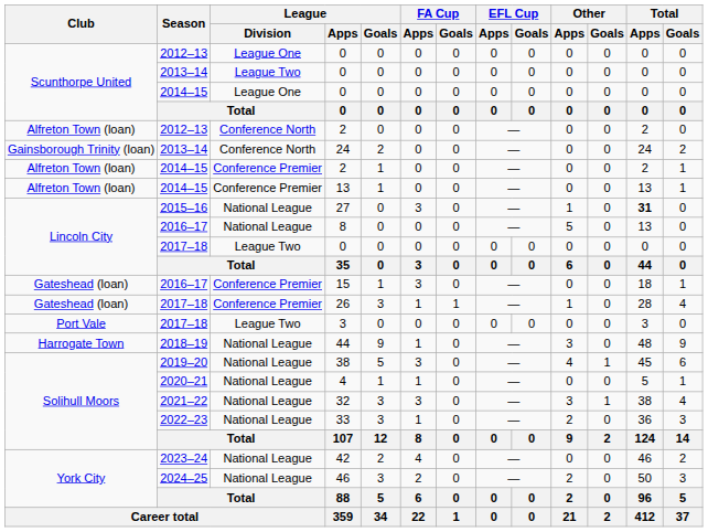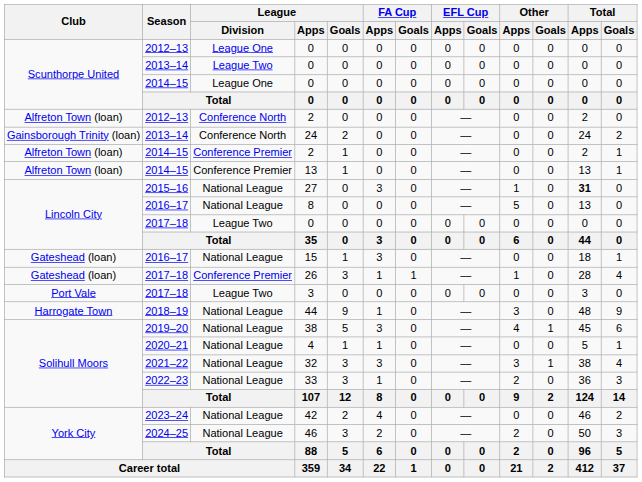 <table class="wikitable" style="text-align:center">
 <tr>
 <th rowspan="2">Club</th>
 <th rowspan="2">Season</th>
 <th colspan="3">League</th>
 <th colspan="2"><a href='#'>FA Cup</a></th>
 <th colspan="2"><a href='#'>EFL Cup</a></th>
 <th colspan="2">Other</th>
 <th colspan="2">Total</th>
 </tr>
 <tr>
 <th>Division</th>
 <th>Apps</th>
 <th>Goals</th>
 <th>Apps</th>
 <th>Goals</th>
 <th>Apps</th>
 <th>Goals</th>
 <th>Apps</th>
 <th>Goals</th>
 <th>Apps</th>
 <th>Goals</th>
 </tr>
 <tr>
 <td rowspan="4"><a href='#'>Scunthorpe United</a></td>
 <td><a href='#'>2012–13</a></td>
 <td><a href='#'>League One</a></td>
 <td>0</td>
 <td>0</td>
 <td>0</td>
 <td>0</td>
 <td>0</td>
 <td>0</td>
 <td>0</td>
 <td>0</td>
 <td>0</td>
 <td>0</td>
 </tr>
 <tr>
 <td><a href='#'>2013–14</a></td>
 <td><a href='#'>League Two</a></td>
 <td>0</td>
 <td>0</td>
 <td>0</td>
 <td>0</td>
 <td>0</td>
 <td>0</td>
 <td>0</td>
 <td>0</td>
 <td>0</td>
 <td>0</td>
 </tr>
 <tr>
 <td><a href='#'>2014–15</a></td>
 <td>League One</td>
 <td>0</td>
 <td>0</td>
 <td>0</td>
 <td>0</td>
 <td>0</td>
 <td>0</td>
 <td>0</td>
 <td>0</td>
 <td>0</td>
 <td>0</td>
 </tr>
 <tr>
 <th colspan="2">Total</th>
 <th>0</th>
 <th>0</th>
 <th>0</th>
 <th>0</th>
 <th>0</th>
 <th>0</th>
 <th>0</th>
 <th>0</th>
 <th>0</th>
 <th>0</th>
 </tr>
 <tr>
 <td><a href='#'>Alfreton Town</a> (loan)</td>
 <td><a href='#'>2012–13</a></td>
 <td><a href='#'>Conference North</a></td>
 <td>2</td>
 <td>0</td>
 <td>0</td>
 <td>0</td>
 <td colspan=2>—</td>
 <td>0</td>
 <td>0</td>
 <td>2</td>
 <td>0</td>
 </tr>
 <tr>
 <td><a href='#'>Gainsborough Trinity</a> (loan)</td>
 <td><a href='#'>2013–14</a></td>
 <td>Conference North</td>
 <td>24</td>
 <td>2</td>
 <td>0</td>
 <td>0</td>
 <td colspan=2>—</td>
 <td>0</td>
 <td>0</td>
 <td>24</td>
 <td>2</td>
 </tr>
 <tr>
 <td><a href='#'>Alfreton Town</a> (loan)</td>
 <td><a href='#'>2014–15</a></td>
 <td><a href='#'>Conference Premier</a></td>
 <td>2</td>
 <td>1</td>
 <td>0</td>
 <td>0</td>
 <td colspan=2>—</td>
 <td>0</td>
 <td>0</td>
 <td>2</td>
 <td>1</td>
 </tr>
 <tr>
 <td><a href='#'>Alfreton Town</a> (loan)</td>
 <td><a href='#'>2014–15</a></td>
 <td>Conference Premier</td>
 <td>13</td>
 <td>1</td>
 <td>0</td>
 <td>0</td>
 <td colspan=2>—</td>
 <td>0</td>
 <td>0</td>
 <td>13</td>
 <td>1</td>
 </tr>
 <tr>
 <td rowspan="4"><a href='#'>Lincoln City</a></td>
 <td><a href='#'>2015–16</a></td>
 <td>National League</td>
 <td>27</td>
 <td>0</td>
 <td>3</td>
 <td>0</td>
 <td colspan=2>—</td>
 <td>1</td>
 <td>0</td>
 <td><strong>31</strong></td>
 <td>0</td>
 </tr>
 <tr>
 <td><a href='#'>2016–17</a></td>
 <td>National League</td>
 <td>8</td>
 <td>0</td>
 <td>0</td>
 <td>0</td>
 <td colspan=2>—</td>
 <td>5</td>
 <td>0</td>
 <td>13</td>
 <td>0</td>
 </tr>
 <tr>
 <td><a href='#'>2017–18</a></td>
 <td>League Two</td>
 <td>0</td>
 <td>0</td>
 <td>0</td>
 <td>0</td>
 <td>0</td>
 <td>0</td>
 <td>0</td>
 <td>0</td>
 <td>0</td>
 <td>0</td>
 </tr>
 <tr>
 <th colspan="2">Total</th>
 <th>35</th>
 <th>0</th>
 <th>3</th>
 <th>0</th>
 <th>0</th>
 <th>0</th>
 <th>6</th>
 <th>0</th>
 <th>44</th>
 <th>0</th>
 </tr>
 <tr>
 <td><a href='#'>Gateshead</a> (loan)</td>
 <td><a href='#'>2016–17</a></td>
-<td><a href='#'>Conference Premier</a></td>
+<td>National League</td>
 <td>15</td>
 <td>1</td>
 <td>3</td>
 <td>0</td>
 <td colspan=2>—</td>
 <td>0</td>
 <td>0</td>
 <td>18</td>
 <td>1</td>
 </tr>
 <tr>
 <td><a href='#'>Gateshead</a> (loan)</td>
 <td><a href='#'>2017–18</a></td>
 <td><a href='#'>Conference Premier</a></td>
 <td>26</td>
 <td>3</td>
 <td>1</td>
 <td>1</td>
 <td colspan=2>—</td>
 <td>1</td>
 <td>0</td>
 <td>28</td>
 <td>4</td>
 </tr>
 <tr>
 <td><a href='#'>Port Vale</a></td>
 <td><a href='#'>2017–18</a></td>
 <td>League Two</td>
 <td>3</td>
 <td>0</td>
 <td>0</td>
 <td>0</td>
 <td>0</td>
 <td>0</td>
 <td>0</td>
 <td>0</td>
 <td>3</td>
 <td>0</td>
 </tr>
 <tr>
 <td><a href='#'>Harrogate Town</a></td>
 <td><a href='#'>2018–19</a></td>
 <td>National League</td>
 <td>44</td>
 <td>9</td>
 <td>1</td>
 <td>0</td>
 <td colspan=2>—</td>
 <td>3</td>
 <td>0</td>
 <td>48</td>
 <td>9</td>
 </tr>
 <tr>
 <td rowspan="5"><a href='#'>Solihull Moors</a></td>
 <td><a href='#'>2019–20</a></td>
 <td>National League</td>
 <td>38</td>
 <td>5</td>
 <td>3</td>
 <td>0</td>
 <td colspan=2>—</td>
 <td>4</td>
 <td>1</td>
 <td>45</td>
 <td>6</td>
 </tr>
 <tr>
 <td><a href='#'>2020–21</a></td>
 <td>National League</td>
 <td>4</td>
 <td>1</td>
 <td>1</td>
 <td>0</td>
 <td colspan=2>—</td>
 <td>0</td>
 <td>0</td>
 <td>5</td>
 <td>1</td>
 </tr>
 <tr>
 <td><a href='#'>2021–22</a></td>
 <td>National League</td>
 <td>32</td>
 <td>3</td>
 <td>3</td>
 <td>0</td>
 <td colspan=2>—</td>
 <td>3</td>
 <td>1</td>
 <td>38</td>
 <td>4</td>
 </tr>
 <tr>
 <td><a href='#'>2022–23</a></td>
 <td>National League</td>
 <td>33</td>
 <td>3</td>
 <td>1</td>
 <td>0</td>
 <td colspan=2>—</td>
 <td>2</td>
 <td>0</td>
 <td>36</td>
 <td>3</td>
 </tr>
 <tr>
 <th colspan="2">Total</th>
 <th>107</th>
 <th>12</th>
 <th>8</th>
 <th>0</th>
 <th>0</th>
 <th>0</th>
 <th>9</th>
 <th>2</th>
 <th>124</th>
 <th>14</th>
 </tr>
 <tr>
 <td rowspan=3><a href='#'>York City</a></td>
 <td><a href='#'>2023–24</a></td>
 <td>National League</td>
 <td>42</td>
 <td>2</td>
 <td>4</td>
 <td>0</td>
 <td colspan=2>—</td>
 <td>0</td>
 <td>0</td>
 <td>46</td>
 <td>2</td>
 </tr>
 <tr>
 <td><a href='#'>2024–25</a></td>
 <td>National League</td>
 <td>46</td>
 <td>3</td>
 <td>2</td>
 <td>0</td>
 <td colspan=2>—</td>
 <td>2</td>
 <td>0</td>
 <td>50</td>
 <td>3</td>
 </tr>
 <tr>
 <th colspan="2">Total</th>
 <th>88</th>
 <th>5</th>
 <th>6</th>
 <th>0</th>
 <th>0</th>
 <th>0</th>
 <th>2</th>
 <th>0</th>
 <th>96</th>
 <th>5</th>
 </tr>
 <tr>
 <th colspan="3">Career total</th>
 <th>359</th>
 <th>34</th>
 <th>22</th>
 <th>1</th>
 <th>0</th>
 <th>0</th>
 <th>21</th>
 <th>2</th>
 <th>412</th>
 <th>37</th>
 </tr>
 </table>
